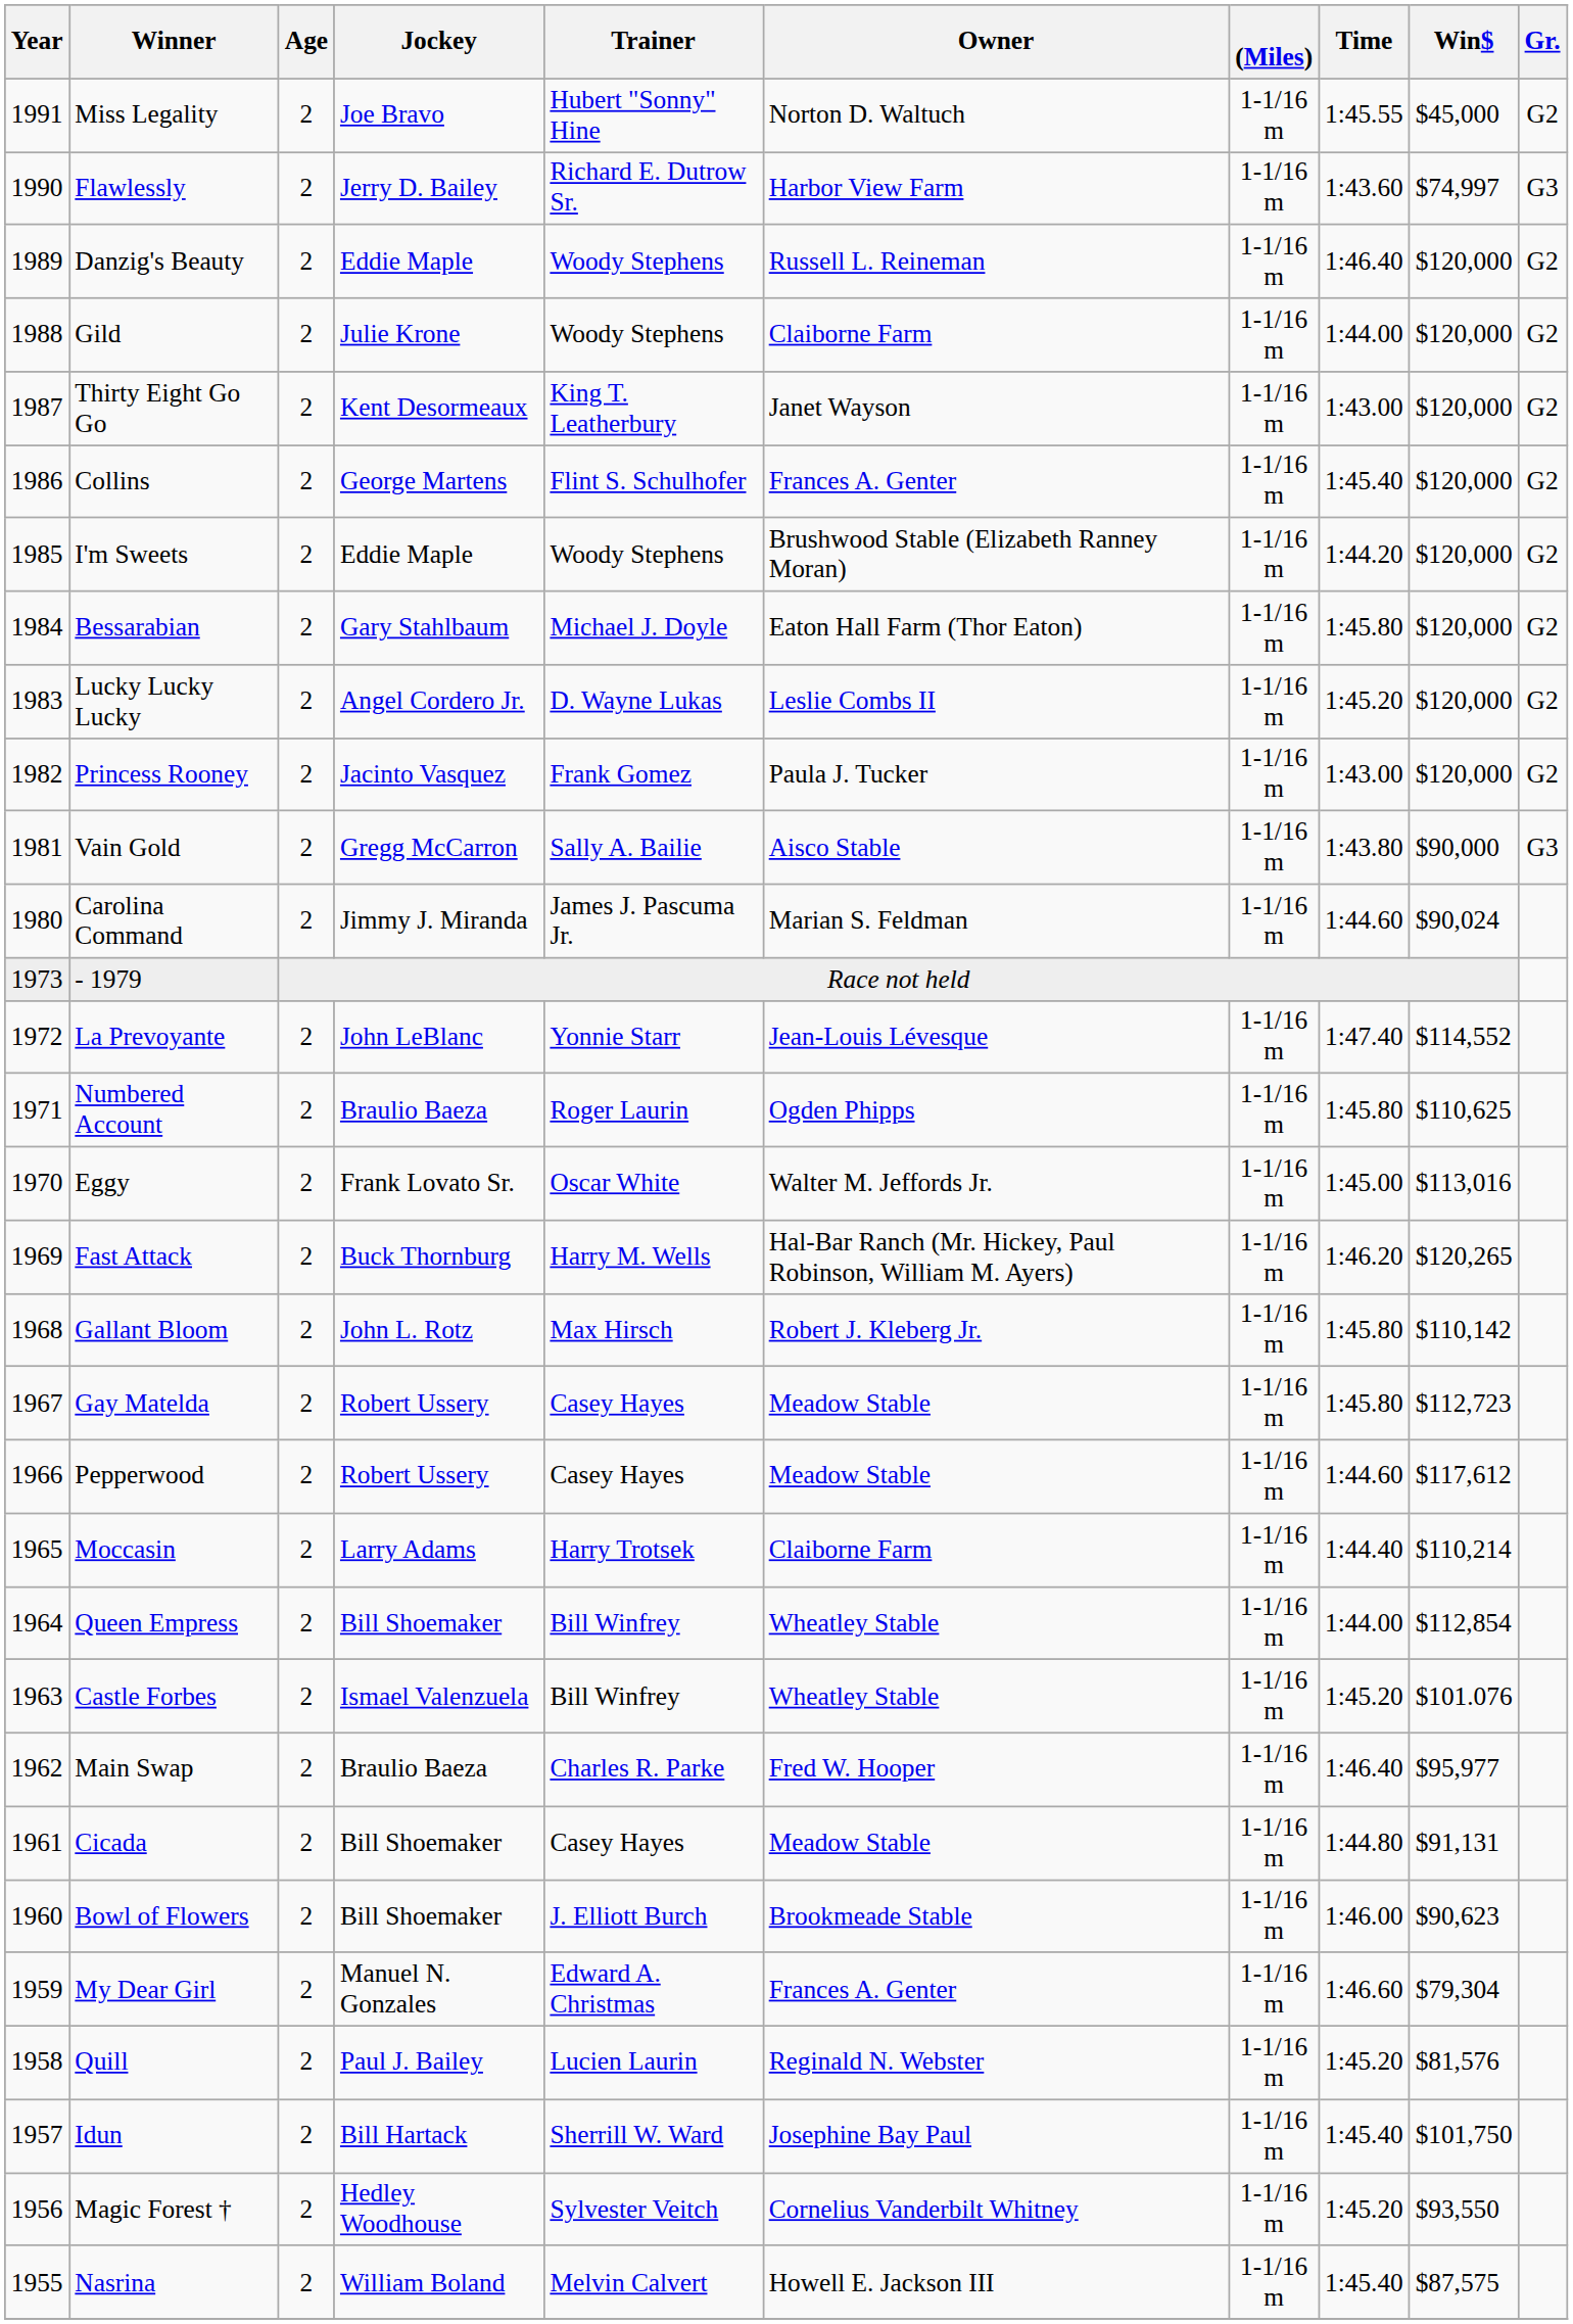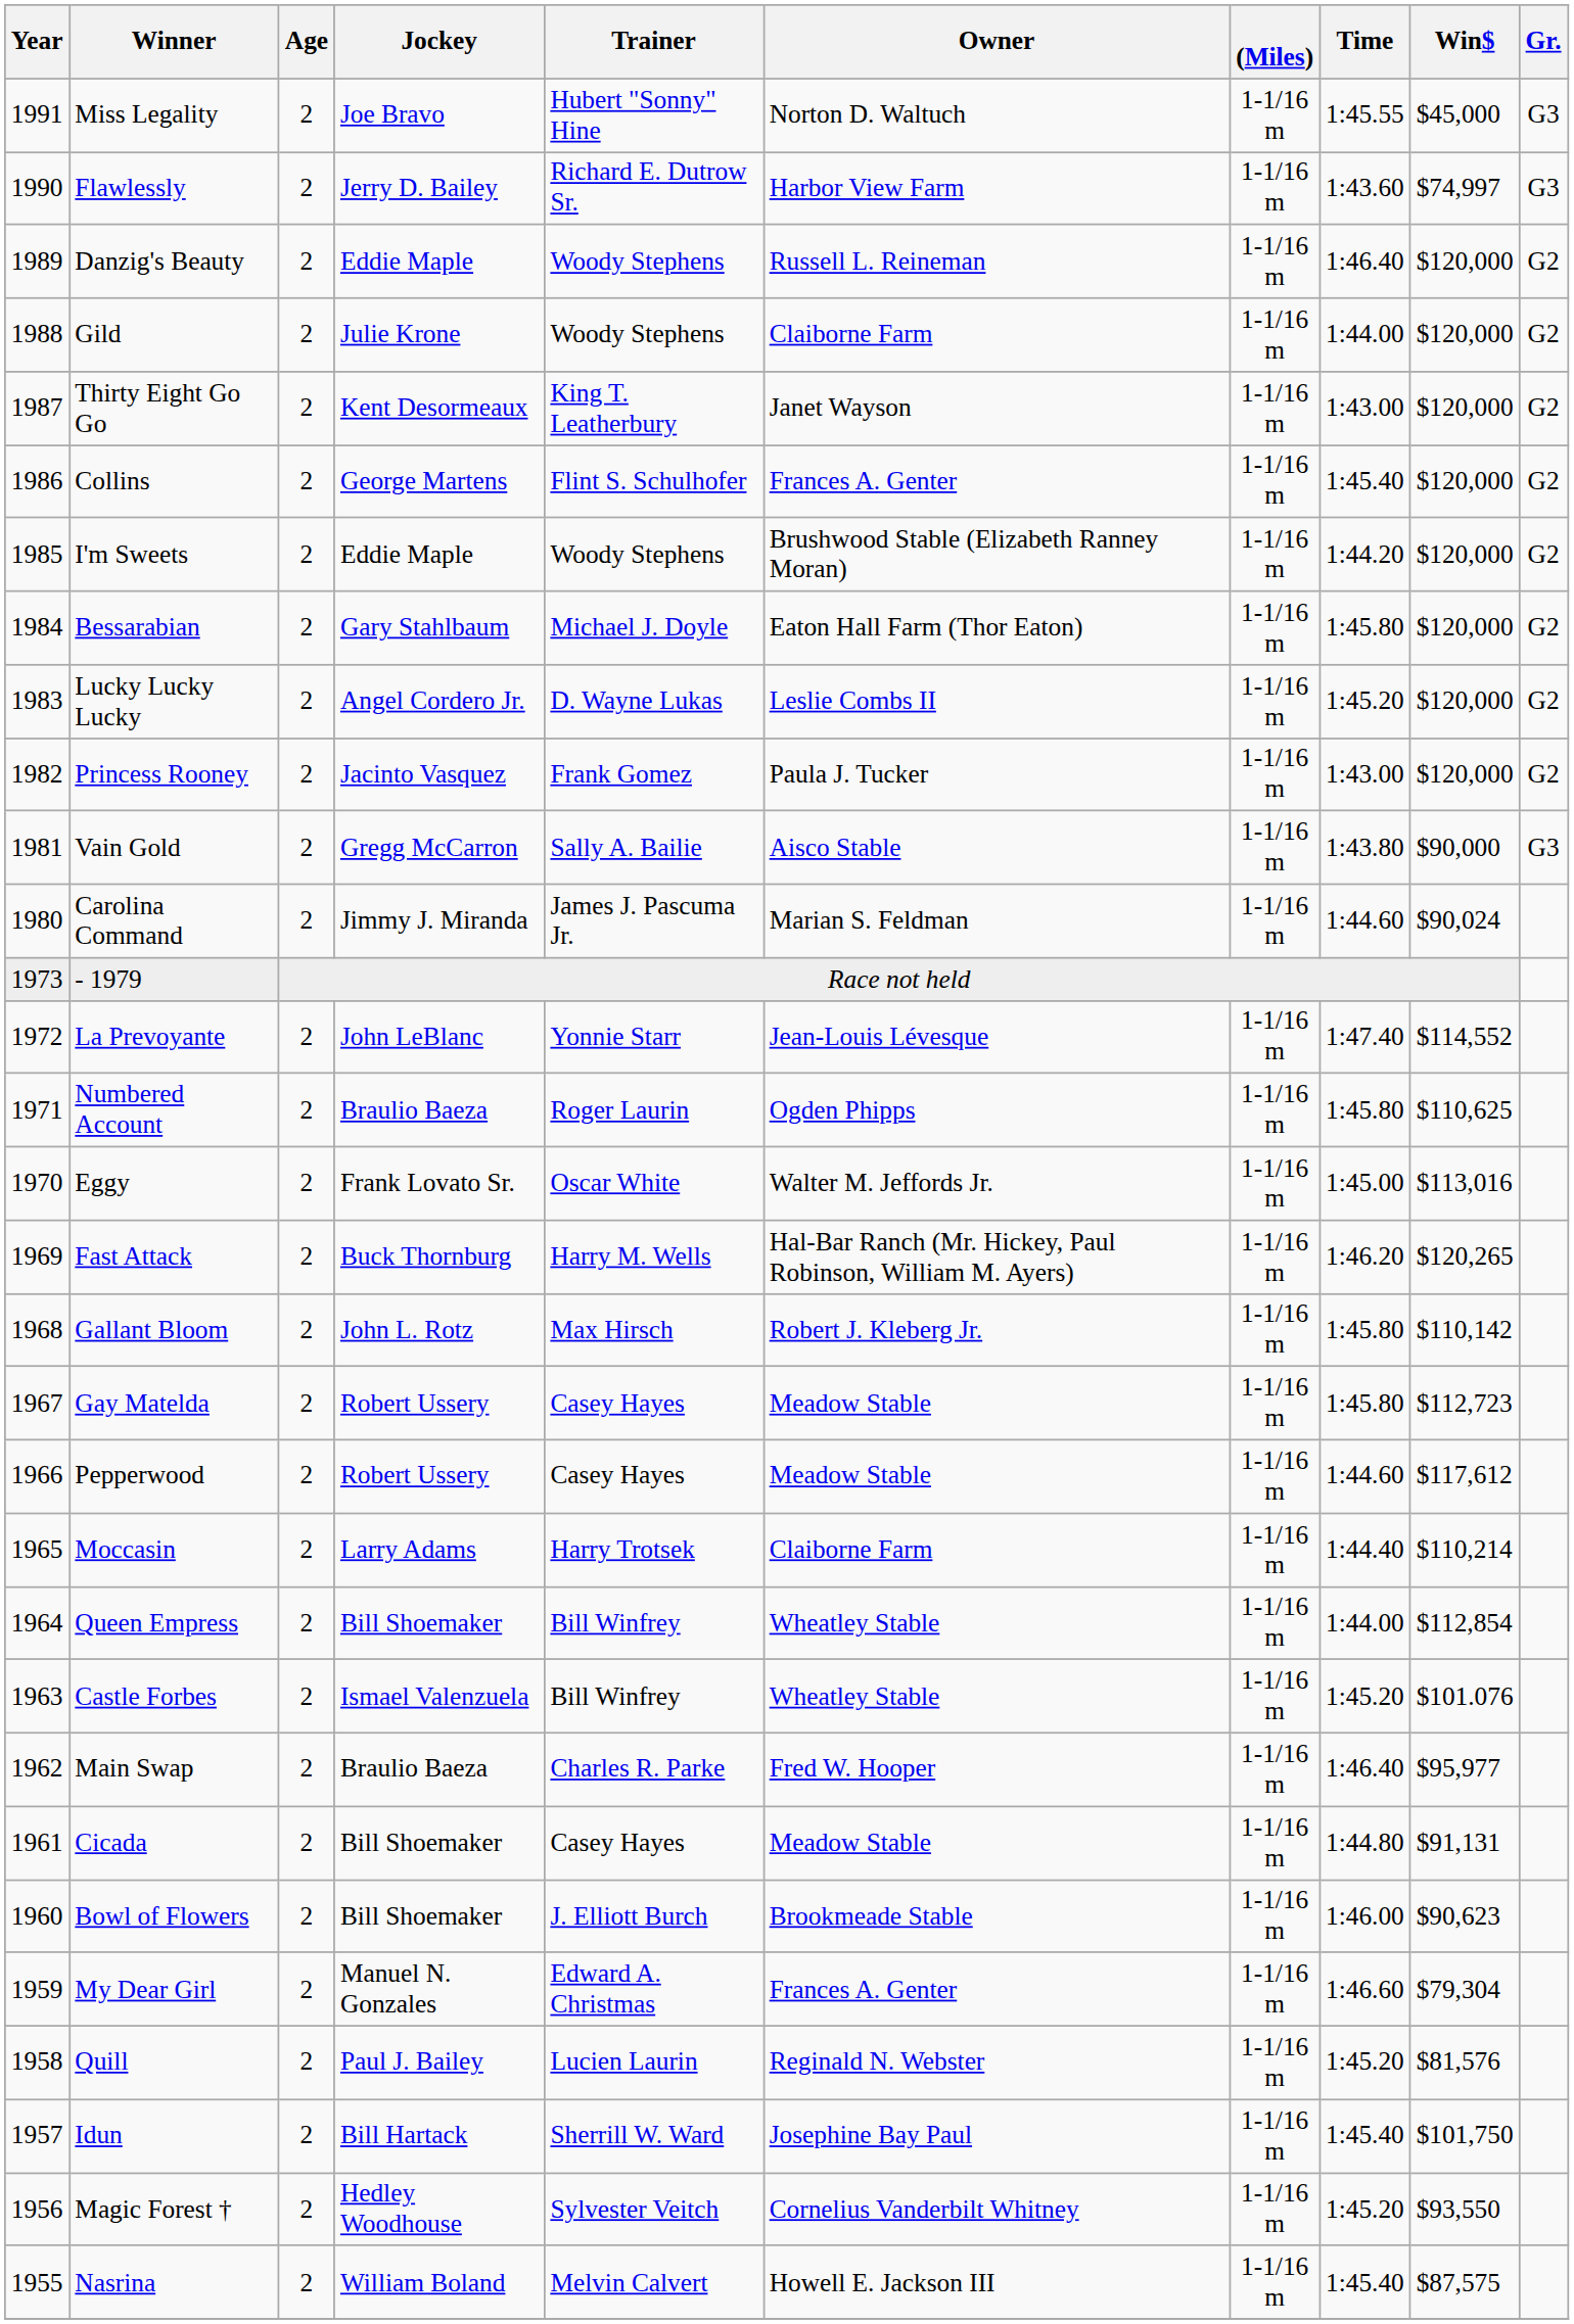 <table class="wikitable sortable" style="font-size:90%">
 <tr>
 <th style="width:25px">Year</th>
 <th style="width:110px">Winner</th>
 <th style="width:20px">Age</th>
 <th style="width:110px">Jockey</th>
 <th style="width:115px">Trainer</th>
 <th>Owner<br></th>
 <th style="width:40px"><br> <span>(<a href='#'>Miles</a>)</span></th>
 <th style="width:25px">Time</th>
 <th style="width:30px">Win<a href='#'>$</a></th>
 <th style="width:20px"><a href='#'>Gr.</a></th>
 </tr>
 <tr>
 <td align=center>1991</td>
 <td>Miss Legality</td>
 <td align=center>2</td>
 <td><a href='#'>Joe Bravo</a></td>
 <td><a href='#'>Hubert "Sonny" Hine</a></td>
 <td>Norton D. Waltuch</td>
 <td align=center>1-1/16 m</td>
 <td>1:45.55</td>
 <td>$45,000</td>
-<td align=center>G2</td>
+<td align=center>G3</td>
 </tr>
 <tr>
 <td align=center>1990</td>
 <td><a href='#'>Flawlessly</a></td>
 <td align=center>2</td>
 <td><a href='#'>Jerry D. Bailey</a></td>
 <td><a href='#'>Richard E. Dutrow Sr.</a></td>
 <td><a href='#'>Harbor View Farm</a></td>
 <td align=center>1-1/16 m</td>
 <td>1:43.60</td>
 <td>$74,997</td>
 <td align=center>G3</td>
 </tr>
 <tr>
 <td align=center>1989</td>
 <td>Danzig's Beauty</td>
 <td align=center>2</td>
 <td><a href='#'>Eddie Maple</a></td>
 <td><a href='#'>Woody Stephens</a></td>
 <td><a href='#'>Russell L. Reineman</a></td>
 <td align=center>1-1/16 m</td>
 <td>1:46.40</td>
 <td>$120,000</td>
 <td align=center>G2</td>
 </tr>
 <tr>
 <td align=center>1988</td>
 <td>Gild</td>
 <td align=center>2</td>
 <td><a href='#'>Julie Krone</a></td>
 <td>Woody Stephens</td>
 <td><a href='#'>Claiborne Farm</a></td>
 <td align=center>1-1/16 m</td>
 <td>1:44.00</td>
 <td>$120,000</td>
 <td align=center>G2</td>
 </tr>
 <tr>
 <td align=center>1987</td>
 <td>Thirty Eight Go Go</td>
 <td align=center>2</td>
 <td><a href='#'>Kent Desormeaux</a></td>
 <td><a href='#'>King T. Leatherbury</a></td>
 <td>Janet Wayson</td>
 <td align=center>1-1/16 m</td>
 <td>1:43.00</td>
 <td>$120,000</td>
 <td align=center>G2</td>
 </tr>
 <tr>
 <td align=center>1986</td>
 <td>Collins</td>
 <td align=center>2</td>
 <td><a href='#'>George Martens</a></td>
 <td><a href='#'>Flint S. Schulhofer</a></td>
 <td><a href='#'>Frances A. Genter</a></td>
 <td align=center>1-1/16 m</td>
 <td>1:45.40</td>
 <td>$120,000</td>
 <td align=center>G2</td>
 </tr>
 <tr>
 <td align=center>1985</td>
 <td>I'm Sweets</td>
 <td align=center>2</td>
 <td>Eddie Maple</td>
 <td>Woody Stephens</td>
 <td>Brushwood Stable (Elizabeth Ranney Moran)</td>
 <td align=center>1-1/16 m</td>
 <td>1:44.20</td>
 <td>$120,000</td>
 <td align=center>G2</td>
 </tr>
 <tr>
 <td align=center>1984</td>
 <td><a href='#'>Bessarabian</a></td>
 <td align=center>2</td>
 <td><a href='#'>Gary Stahlbaum</a></td>
 <td><a href='#'>Michael J. Doyle</a></td>
 <td>Eaton Hall Farm (Thor Eaton)</td>
 <td align=center>1-1/16 m</td>
 <td>1:45.80</td>
 <td>$120,000</td>
 <td align=center>G2</td>
 </tr>
 <tr>
 <td align=center>1983</td>
 <td>Lucky Lucky Lucky</td>
 <td align=center>2</td>
 <td><a href='#'>Angel Cordero Jr.</a></td>
 <td><a href='#'>D. Wayne Lukas</a></td>
 <td><a href='#'>Leslie Combs II</a></td>
 <td align=center>1-1/16 m</td>
 <td>1:45.20</td>
 <td>$120,000</td>
 <td align=center>G2</td>
 </tr>
 <tr>
 <td align=center>1982</td>
 <td><a href='#'>Princess Rooney</a></td>
 <td align=center>2</td>
 <td><a href='#'>Jacinto Vasquez</a></td>
 <td><a href='#'>Frank Gomez</a></td>
 <td>Paula J. Tucker</td>
 <td align=center>1-1/16 m</td>
 <td>1:43.00</td>
 <td>$120,000</td>
 <td align=center>G2</td>
 </tr>
 <tr>
 <td align=center>1981</td>
 <td>Vain Gold</td>
 <td align=center>2</td>
 <td><a href='#'>Gregg McCarron</a></td>
 <td><a href='#'>Sally A. Bailie</a></td>
 <td><a href='#'>Aisco Stable</a></td>
 <td align=center>1-1/16 m</td>
 <td>1:43.80</td>
 <td>$90,000</td>
 <td align=center>G3</td>
 </tr>
 <tr>
 <td align=center>1980</td>
 <td>Carolina Command</td>
 <td align=center>2</td>
 <td>Jimmy J. Miranda</td>
 <td>James J. Pascuma Jr.</td>
 <td>Marian S. Feldman</td>
 <td align=center>1-1/16 m</td>
 <td>1:44.60</td>
 <td>$90,024</td>
 <td></td>
 </tr>
 <tr bgcolor="#eeeeee">
 <td align=center>1973</td>
 <td>- 1979</td>
 <td align=center  colspan=7><em>Race not held</em></td>
 </tr>
 <tr>
 <td align=center>1972</td>
 <td><a href='#'>La Prevoyante</a></td>
 <td align=center>2</td>
 <td><a href='#'>John LeBlanc</a></td>
 <td><a href='#'>Yonnie Starr</a></td>
 <td><a href='#'>Jean-Louis Lévesque</a></td>
 <td align=center>1-1/16 m</td>
 <td>1:47.40</td>
 <td>$114,552</td>
 <td></td>
 </tr>
 <tr>
 <td align=center>1971</td>
 <td><a href='#'>Numbered Account</a></td>
 <td align=center>2</td>
 <td><a href='#'>Braulio Baeza</a></td>
 <td><a href='#'>Roger Laurin</a></td>
 <td><a href='#'>Ogden Phipps</a></td>
 <td align=center>1-1/16 m</td>
 <td>1:45.80</td>
 <td>$110,625</td>
 <td></td>
 </tr>
 <tr>
 <td align=center>1970</td>
 <td>Eggy</td>
 <td align=center>2</td>
 <td>Frank Lovato Sr.</td>
 <td><a href='#'>Oscar White</a></td>
 <td>Walter M. Jeffords Jr.</td>
 <td align=center>1-1/16 m</td>
 <td>1:45.00</td>
 <td>$113,016</td>
 <td></td>
 </tr>
 <tr>
 <td align=center>1969</td>
 <td><a href='#'>Fast Attack</a></td>
 <td align=center>2</td>
 <td><a href='#'>Buck Thornburg</a></td>
 <td><a href='#'>Harry M. Wells</a></td>
 <td>Hal-Bar Ranch (Mr. Hickey, Paul Robinson, William M. Ayers)</td>
 <td align=center>1-1/16 m</td>
 <td>1:46.20</td>
 <td>$120,265</td>
 <td></td>
 </tr>
 <tr>
 <td align=center>1968</td>
 <td><a href='#'>Gallant Bloom</a></td>
 <td align=center>2</td>
 <td><a href='#'>John L. Rotz</a></td>
 <td><a href='#'>Max Hirsch</a></td>
 <td><a href='#'>Robert J. Kleberg Jr.</a></td>
 <td align=center>1-1/16 m</td>
 <td>1:45.80</td>
 <td>$110,142</td>
 <td></td>
 </tr>
 <tr>
 <td align=center>1967</td>
 <td><a href='#'>Gay Matelda</a></td>
 <td align=center>2</td>
 <td><a href='#'>Robert Ussery</a></td>
 <td><a href='#'>Casey Hayes</a></td>
 <td><a href='#'>Meadow Stable</a></td>
 <td align=center>1-1/16 m</td>
 <td>1:45.80</td>
 <td>$112,723</td>
 <td></td>
 </tr>
 <tr>
 <td align=center>1966</td>
 <td>Pepperwood</td>
 <td align=center>2</td>
 <td><a href='#'>Robert Ussery</a></td>
 <td>Casey Hayes</td>
 <td><a href='#'>Meadow Stable</a></td>
 <td align=center>1-1/16 m</td>
 <td>1:44.60</td>
 <td>$117,612</td>
 <td></td>
 </tr>
 <tr>
 <td align=center>1965</td>
 <td><a href='#'>Moccasin</a></td>
 <td align=center>2</td>
 <td><a href='#'>Larry Adams</a></td>
 <td><a href='#'>Harry Trotsek</a></td>
 <td><a href='#'>Claiborne Farm</a></td>
 <td align=center>1-1/16 m</td>
 <td>1:44.40</td>
 <td>$110,214</td>
 <td></td>
 </tr>
 <tr>
 <td align=center>1964</td>
 <td><a href='#'>Queen Empress</a></td>
 <td align=center>2</td>
 <td><a href='#'>Bill Shoemaker</a></td>
 <td><a href='#'>Bill Winfrey</a></td>
 <td><a href='#'>Wheatley Stable</a></td>
 <td align=center>1-1/16 m</td>
 <td>1:44.00</td>
 <td>$112,854</td>
 <td></td>
 </tr>
 <tr>
 <td align=center>1963</td>
 <td><a href='#'> Castle Forbes</a></td>
 <td align=center>2</td>
 <td><a href='#'>Ismael Valenzuela</a></td>
 <td>Bill Winfrey</td>
 <td><a href='#'>Wheatley Stable</a></td>
 <td align=center>1-1/16 m</td>
 <td>1:45.20</td>
 <td>$101.076</td>
 <td></td>
 </tr>
 <tr>
 <td align=center>1962</td>
 <td>Main Swap</td>
 <td align=center>2</td>
 <td>Braulio Baeza</td>
 <td><a href='#'>Charles R. Parke</a></td>
 <td><a href='#'>Fred W. Hooper</a></td>
 <td align=center>1-1/16 m</td>
 <td>1:46.40</td>
 <td>$95,977</td>
 <td></td>
 </tr>
 <tr>
 <td align=center>1961</td>
 <td><a href='#'>Cicada</a></td>
 <td align=center>2</td>
 <td>Bill Shoemaker</td>
 <td>Casey Hayes</td>
 <td><a href='#'>Meadow Stable</a></td>
 <td align=center>1-1/16 m</td>
 <td>1:44.80</td>
 <td>$91,131</td>
 <td></td>
 </tr>
 <tr>
 <td align=center>1960</td>
 <td><a href='#'>Bowl of Flowers</a></td>
 <td align=center>2</td>
 <td>Bill Shoemaker</td>
 <td><a href='#'>J. Elliott Burch</a></td>
 <td><a href='#'>Brookmeade Stable</a></td>
 <td align=center>1-1/16 m</td>
 <td>1:46.00</td>
 <td>$90,623</td>
 <td></td>
 </tr>
 <tr>
 <td align=center>1959</td>
 <td><a href='#'>My Dear Girl</a></td>
 <td align=center>2</td>
 <td>Manuel N. Gonzales</td>
 <td><a href='#'>Edward A. Christmas</a></td>
 <td><a href='#'>Frances A. Genter</a></td>
 <td align=center>1-1/16 m</td>
 <td>1:46.60</td>
 <td>$79,304</td>
 <td></td>
 </tr>
 <tr>
 <td align=center>1958</td>
 <td><a href='#'>Quill</a></td>
 <td align=center>2</td>
 <td><a href='#'>Paul J. Bailey</a></td>
 <td><a href='#'>Lucien Laurin</a></td>
 <td><a href='#'>Reginald N. Webster</a></td>
 <td align=center>1-1/16 m</td>
 <td>1:45.20</td>
 <td>$81,576</td>
 <td></td>
 </tr>
 <tr>
 <td align=center>1957</td>
 <td><a href='#'>Idun</a></td>
 <td align=center>2</td>
 <td><a href='#'>Bill Hartack</a></td>
 <td><a href='#'>Sherrill W. Ward</a></td>
 <td><a href='#'>Josephine Bay Paul</a></td>
 <td align=center>1-1/16 m</td>
 <td>1:45.40</td>
 <td>$101,750</td>
 <td></td>
 </tr>
 <tr>
 <td align=center>1956</td>
 <td>Magic Forest †</td>
 <td align=center>2</td>
 <td><a href='#'>Hedley Woodhouse</a></td>
 <td><a href='#'>Sylvester Veitch</a></td>
 <td><a href='#'>Cornelius Vanderbilt Whitney</a></td>
 <td align=center>1-1/16 m</td>
 <td>1:45.20</td>
 <td>$93,550</td>
 <td></td>
 </tr>
 <tr>
 <td align=center>1955</td>
 <td><a href='#'>Nasrina</a></td>
 <td align=center>2</td>
 <td><a href='#'>William Boland</a></td>
 <td><a href='#'>Melvin Calvert</a></td>
 <td>Howell E. Jackson III</td>
 <td align=center>1-1/16 m</td>
 <td>1:45.40</td>
 <td>$87,575</td>
 <td></td>
 </tr>
 <tr>
 </tr>
 </table>
